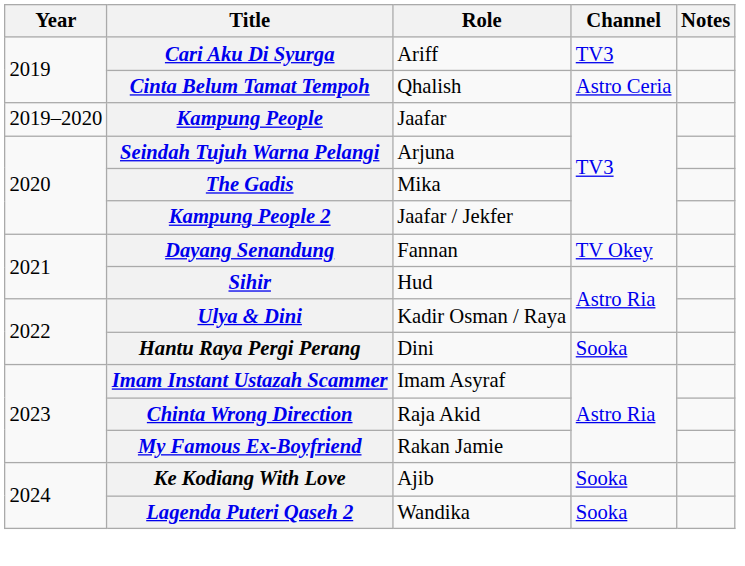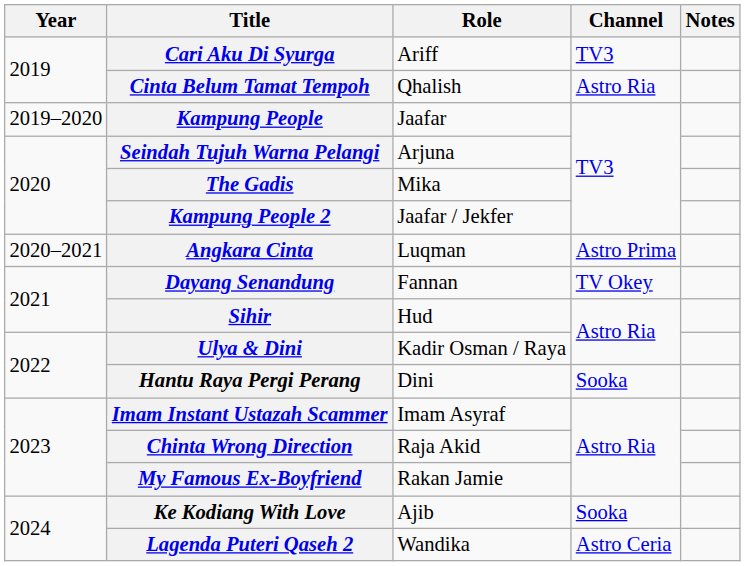 <table class="wikitable">
 <tr>
 <th>Year</th>
 <th>Title</th>
 <th>Role</th>
 <th>Channel</th>
 <th>Notes</th>
 </tr>
 <tr>
 <td rowspan="2">2019</td>
 <th><em><a href='#'>Cari Aku Di Syurga</a></em></th>
 <td>Ariff</td>
 <td><a href='#'>TV3</a></td>
 <td></td>
 </tr>
 <tr>
 <th><em><a href='#'>Cinta Belum Tamat Tempoh</a></em></th>
 <td>Qhalish</td>
-<td><a href='#'>Astro Ceria</a></td>
+<td><a href='#'>Astro Ria</a></td>
 <td></td>
 </tr>
 <tr>
 <td>2019–2020</td>
 <th><em><a href='#'>Kampung People</a></em></th>
 <td>Jaafar</td>
 <td rowspan="4"><a href='#'>TV3</a></td>
 <td></td>
 </tr>
 <tr>
 <td rowspan="3">2020</td>
 <th><em><a href='#'>Seindah Tujuh Warna Pelangi</a></em></th>
 <td>Arjuna</td>
 <td></td>
 </tr>
 <tr>
 <th><em><a href='#'>The Gadis</a></em></th>
 <td>Mika</td>
 <td></td>
 </tr>
 <tr>
 <th><em><a href='#'>Kampung People 2</a></em></th>
 <td>Jaafar / Jekfer</td>
+<td></td>
+</tr>
+<tr>
+<td>2020–2021</td>
+<th><em><a href='#'>Angkara Cinta</a></em></th>
+<td>Luqman</td>
+<td><a href='#'>Astro Prima</a></td>
 <td></td>
 </tr>
 <tr>
 <td rowspan="2">2021</td>
 <th><em><a href='#'>Dayang Senandung</a></em></th>
 <td>Fannan</td>
 <td><a href='#'>TV Okey</a></td>
 <td></td>
 </tr>
 <tr>
 <th><em><a href='#'>Sihir</a></em></th>
 <td>Hud</td>
 <td rowspan="2"><a href='#'>Astro Ria</a></td>
 <td></td>
 </tr>
 <tr>
 <td rowspan="2">2022</td>
 <th><em><a href='#'>Ulya & Dini</a></em></th>
 <td>Kadir Osman / Raya</td>
 <td></td>
 </tr>
 <tr>
 <th><em>Hantu Raya Pergi Perang</em></th>
 <td>Dini</td>
 <td><a href='#'>Sooka</a></td>
 <td></td>
 </tr>
 <tr>
 <td rowspan="3">2023</td>
 <th><em><a href='#'>Imam Instant Ustazah Scammer</a></em></th>
 <td>Imam Asyraf</td>
 <td rowspan="3"><a href='#'>Astro Ria</a></td>
 <td></td>
 </tr>
 <tr>
 <th><em><a href='#'>Chinta Wrong Direction</a></em></th>
 <td>Raja Akid</td>
 <td></td>
 </tr>
 <tr>
 <th><em><a href='#'>My Famous Ex-Boyfriend</a></em></th>
 <td>Rakan Jamie</td>
 <td></td>
 </tr>
 <tr>
 <td rowspan="3">2024</td>
 <th><em>Ke Kodiang With Love</em></th>
 <td>Ajib</td>
 <td><a href='#'>Sooka</a></td>
 <td></td>
 </tr>
 <tr>
 <th><em><a href='#'>Lagenda Puteri Qaseh 2</a></em></th>
 <td>Wandika</td>
-<td><a href='#'>Sooka</a></td>
+<td><a href='#'>Astro Ceria</a></td>
 <td></td>
 </tr>
 </table>
